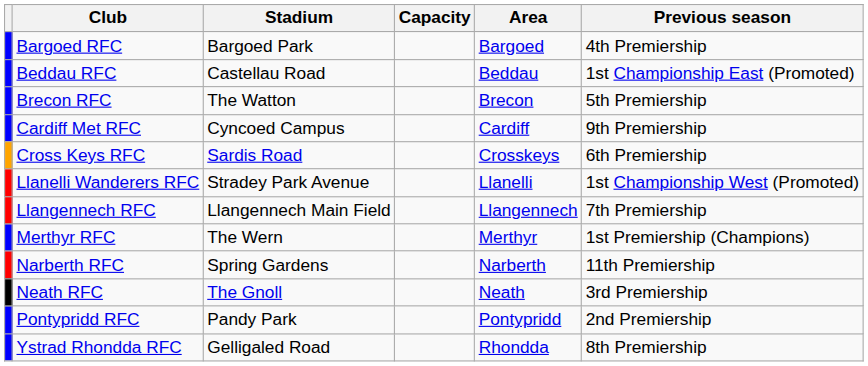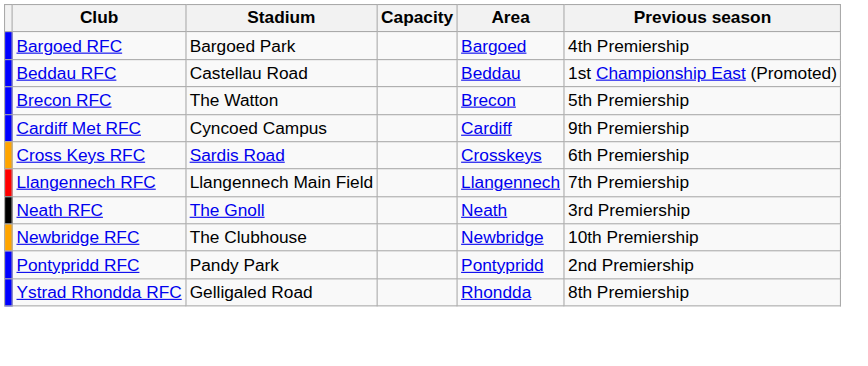 <table class="wikitable sortable">
 <tr>
 <th></th>
 <th>Club</th>
 <th>Stadium</th>
 <th>Capacity</th>
 <th>Area</th>
 <th>Previous season</th>
 </tr>
 <tr>
 <td style="background: blue"></td>
 <td><a href='#'>Bargoed RFC</a></td>
 <td>Bargoed Park</td>
 <td></td>
 <td><a href='#'>Bargoed</a></td>
 <td>4th Premiership</td>
 </tr>
 <tr>
 <td style="background: blue"></td>
 <td><a href='#'>Beddau RFC</a></td>
 <td>Castellau Road</td>
 <td></td>
 <td><a href='#'>Beddau</a></td>
 <td>1st <a href='#'>Championship East</a> (Promoted)</td>
 </tr>
 <tr>
 <td style="background: blue"></td>
 <td><a href='#'>Brecon RFC</a></td>
 <td>The Watton</td>
 <td></td>
 <td><a href='#'>Brecon</a></td>
 <td>5th Premiership</td>
 </tr>
 <tr>
 <td style="background: blue"></td>
 <td><a href='#'>Cardiff Met RFC</a></td>
 <td>Cyncoed Campus</td>
 <td></td>
 <td><a href='#'>Cardiff</a></td>
 <td>9th Premiership</td>
 </tr>
 <tr>
 <td style="background: orange"></td>
 <td><a href='#'>Cross Keys RFC</a></td>
 <td><a href='#'>Sardis Road</a></td>
 <td></td>
 <td><a href='#'>Crosskeys</a></td>
 <td>6th Premiership</td>
 </tr>
 <tr>
 <td style="background: red"></td>
-<td><a href='#'>Llanelli Wanderers RFC</a></td>
-<td>Stradey Park Avenue</td>
-<td></td>
-<td><a href='#'>Llanelli</a></td>
-<td>1st <a href='#'>Championship West</a> (Promoted)</td>
-</tr>
-<tr>
-<td style="background: red"></td>
 <td><a href='#'>Llangennech RFC</a></td>
 <td>Llangennech Main Field</td>
 <td></td>
 <td><a href='#'>Llangennech</a></td>
 <td>7th Premiership</td>
-</tr>
-<tr>
-<td style="background: blue"></td>
-<td><a href='#'>Merthyr RFC</a></td>
-<td>The Wern</td>
-<td></td>
-<td><a href='#'>Merthyr</a></td>
-<td>1st Premiership (Champions)</td>
-</tr>
-<tr>
-<td style="background: red"></td>
-<td><a href='#'>Narberth RFC</a></td>
-<td>Spring Gardens</td>
-<td></td>
-<td><a href='#'>Narberth</a></td>
-<td>11th Premiership</td>
 </tr>
 <tr>
 <td style="background: black"></td>
 <td><a href='#'>Neath RFC</a></td>
 <td><a href='#'>The Gnoll</a></td>
 <td></td>
 <td><a href='#'>Neath</a></td>
 <td>3rd Premiership</td>
+</tr>
+<tr>
+<td style="background: orange"></td>
+<td><a href='#'>Newbridge RFC</a></td>
+<td>The Clubhouse</td>
+<td></td>
+<td><a href='#'>Newbridge</a></td>
+<td>10th Premiership</td>
 </tr>
 <tr>
 <td style="background: blue"></td>
 <td><a href='#'>Pontypridd RFC</a></td>
 <td>Pandy Park</td>
 <td></td>
 <td><a href='#'>Pontypridd</a></td>
 <td>2nd Premiership</td>
 </tr>
 <tr>
 <td style="background: blue"></td>
 <td><a href='#'>Ystrad Rhondda RFC</a></td>
 <td>Gelligaled Road</td>
 <td></td>
 <td><a href='#'>Rhondda</a></td>
 <td>8th Premiership</td>
 </tr>
 </table>
